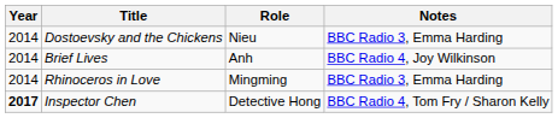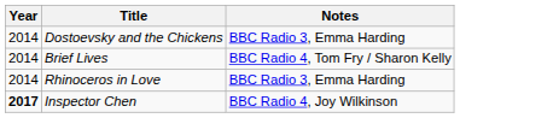 <table class="wikitable sortable">
 <tr>
 <th>Year</th>
 <th>Title</th>
-<th>Role</th>
 <th>Notes</th>
 </tr>
 <tr>
 <td>2014</td>
 <td><em>Dostoevsky and the Chickens</em></td>
-<td>Nieu</td>
 <td><a href='#'>BBC Radio 3</a>, Emma Harding</td>
 </tr>
 <tr>
 <td>2014</td>
 <td><em>Brief Lives</em></td>
-<td>Anh</td>
-<td><a href='#'>BBC Radio 4</a>, Joy Wilkinson</td>
+<td><a href='#'>BBC Radio 4</a>, Tom Fry / Sharon Kelly</td>
 </tr>
 <tr>
 <td>2014</td>
 <td><em>Rhinoceros in Love</em></td>
-<td>Mingming</td>
 <td><a href='#'>BBC Radio 3</a>, Emma Harding</td>
 </tr>
 <tr>
 <td><strong>2017</strong></td>
 <td><em>Inspector Chen</em> </td>
-<td>Detective Hong</td>
-<td><a href='#'>BBC Radio 4</a>, Tom Fry / Sharon Kelly</td>
+<td><a href='#'>BBC Radio 4</a>, Joy Wilkinson</td>
 </tr>
 </table>
